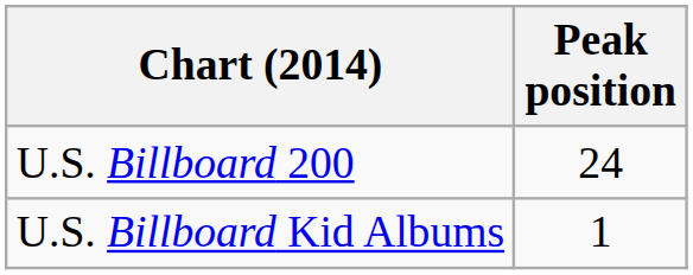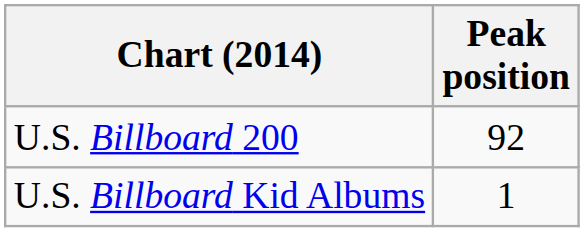 <table class="wikitable sortable">
 <tr>
 <th>Chart (2014)</th>
 <th>Peak<br>position</th>
 </tr>
 <tr>
 <td>U.S. <a href='#'><em>Billboard</em> 200</a></td>
-<td align="center">24</td>
+<td align="center">92</td>
 </tr>
 <tr>
 <td>U.S. <a href='#'><em>Billboard</em> Kid Albums</a></td>
 <td align="center">1</td>
 </tr>
 </table>
